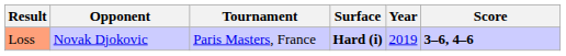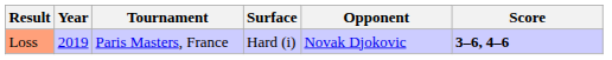 <table class="wikitable">
 <tr>
 <th>Result</th>
-<th width="150">Opponent</th>
+<th>Year</th>
 <th width="150">Tournament</th>
 <th>Surface</th>
-<th>Year</th>
+<th width="150">Opponent</th>
 <th class="unsortable" width="150">Score</th>
 </tr>
 <tr bgcolor=ccccff>
 <td bgcolor=ffa07a>Loss</td>
+<td><a href='#'>2019</a></td>
+<td><a href='#'>Paris Masters</a>, France</td>
+<td>Hard (i)</td>
 <td> <a href='#'>Novak Djokovic</a></td>
-<td><a href='#'>Paris Masters</a>, France</td>
-<td><strong>Hard (i)</strong></td>
-<td><a href='#'>2019</a></td>
 <td><strong>3–6, 4–6</strong></td>
 </tr>
 </table>
